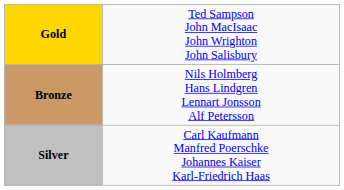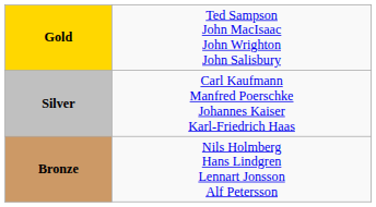 <table class="wikitable" style="text-align:center; " width="35%">
 <tr>
 <td bgcolor="gold"><strong>Gold</strong></td>
 <td><a href='#'>Ted Sampson</a><br><a href='#'>John MacIsaac</a><br><a href='#'>John Wrighton</a><br><a href='#'>John Salisbury</a><br><small><em></em></small></td>
 </tr>
 <tr>
+<td bgcolor="silver"><strong>Silver</strong></td>
+<td><a href='#'>Carl Kaufmann</a><br><a href='#'>Manfred Poerschke</a><br><a href='#'>Johannes Kaiser</a><br><a href='#'>Karl-Friedrich Haas</a><br><small><em></em></small></td>
+</tr>
+<tr>
 <td bgcolor="CC9966"><strong>Bronze</strong></td>
 <td><a href='#'>Nils Holmberg</a><br><a href='#'>Hans Lindgren</a><br><a href='#'>Lennart Jonsson</a><br><a href='#'>Alf Petersson</a><br><small><em></em></small></td>
 </tr>
-<tr>
-<td bgcolor="silver"><strong>Silver</strong></td>
-<td><a href='#'>Carl Kaufmann</a><br><a href='#'>Manfred Poerschke</a><br><a href='#'>Johannes Kaiser</a><br><a href='#'>Karl-Friedrich Haas</a><br><small><em></em></small></td>
-</tr>
 </table>
